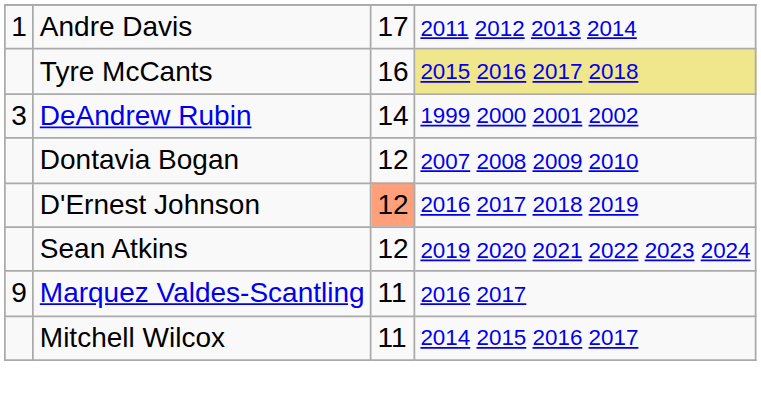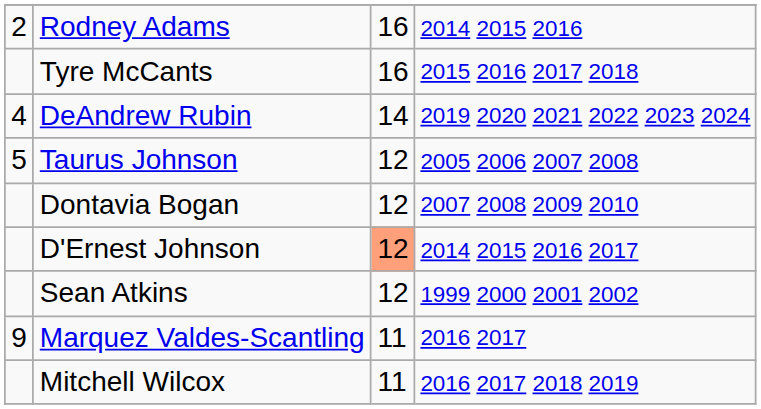 <table class="wikitable">
 <tr>
 </tr>
 <tr>
-<td>1</td>
-<td>Andre Davis</td>
-<td>17</td>
-<td style="font-size:80%;"><a href='#'>2011</a> <a href='#'>2012</a> <a href='#'>2013</a> <a href='#'>2014</a></td>
+<td>2</td>
+<td><a href='#'>Rodney Adams</a></td>
+<td>16</td>
+<td style="font-size:80%;"><a href='#'>2014</a> <a href='#'>2015</a> <a href='#'>2016</a></td>
 </tr>
 <tr>
 <td></td>
 <td>Tyre McCants</td>
 <td>16</td>
-<td style="background: khaki; font-size:80%;"><a href='#'>2015</a> <a href='#'>2016</a> <a href='#'>2017</a> <a href='#'>2018</a></td>
+<td style="font-size:80%;"><a href='#'>2015</a> <a href='#'>2016</a> <a href='#'>2017</a> <a href='#'>2018</a></td>
 </tr>
 <tr>
-<td>3</td>
+<td>4</td>
 <td><a href='#'>DeAndrew Rubin</a></td>
 <td>14</td>
-<td style="font-size:80%;"><a href='#'>1999</a> <a href='#'>2000</a> <a href='#'>2001</a> <a href='#'>2002</a></td>
+<td style="font-size:80%;"><a href='#'>2019</a> <a href='#'>2020</a> <a href='#'>2021</a> <a href='#'>2022</a> <a href='#'>2023</a> <a href='#'>2024</a></td>
+</tr>
+<tr>
+<td>5</td>
+<td><a href='#'>Taurus Johnson</a></td>
+<td>12</td>
+<td style="font-size:80%;"><a href='#'>2005</a> <a href='#'>2006</a> <a href='#'>2007</a> <a href='#'>2008</a></td>
 </tr>
 <tr>
 <td></td>
 <td>Dontavia Bogan</td>
 <td>12</td>
 <td style="font-size:80%;"><a href='#'>2007</a> <a href='#'>2008</a> <a href='#'>2009</a> <a href='#'>2010</a></td>
 </tr>
 <tr>
 <td></td>
 <td>D'Ernest Johnson</td>
 <td style="background: lightsalmon;">12</td>
-<td style="font-size:80%;"><a href='#'>2016</a> <a href='#'>2017</a> <a href='#'>2018</a> <a href='#'>2019</a></td>
+<td style="font-size:80%;"><a href='#'>2014</a> <a href='#'>2015</a> <a href='#'>2016</a> <a href='#'>2017</a></td>
 </tr>
 <tr>
 <td></td>
 <td>Sean Atkins</td>
 <td>12</td>
-<td style="font-size:80%;"><a href='#'>2019</a> <a href='#'>2020</a> <a href='#'>2021</a> <a href='#'>2022</a> <a href='#'>2023</a> <a href='#'>2024</a></td>
+<td style="font-size:80%;"><a href='#'>1999</a> <a href='#'>2000</a> <a href='#'>2001</a> <a href='#'>2002</a></td>
 </tr>
 <tr>
 <td>9</td>
 <td><a href='#'>Marquez Valdes-Scantling</a></td>
 <td>11</td>
 <td style="font-size:80%;"><a href='#'>2016</a> <a href='#'>2017</a></td>
 </tr>
 <tr>
 <td></td>
 <td>Mitchell Wilcox</td>
 <td>11</td>
-<td style="font-size:80%;"><a href='#'>2014</a> <a href='#'>2015</a> <a href='#'>2016</a> <a href='#'>2017</a></td>
+<td style="font-size:80%;"><a href='#'>2016</a> <a href='#'>2017</a> <a href='#'>2018</a> <a href='#'>2019</a></td>
 </tr>
 </table>
